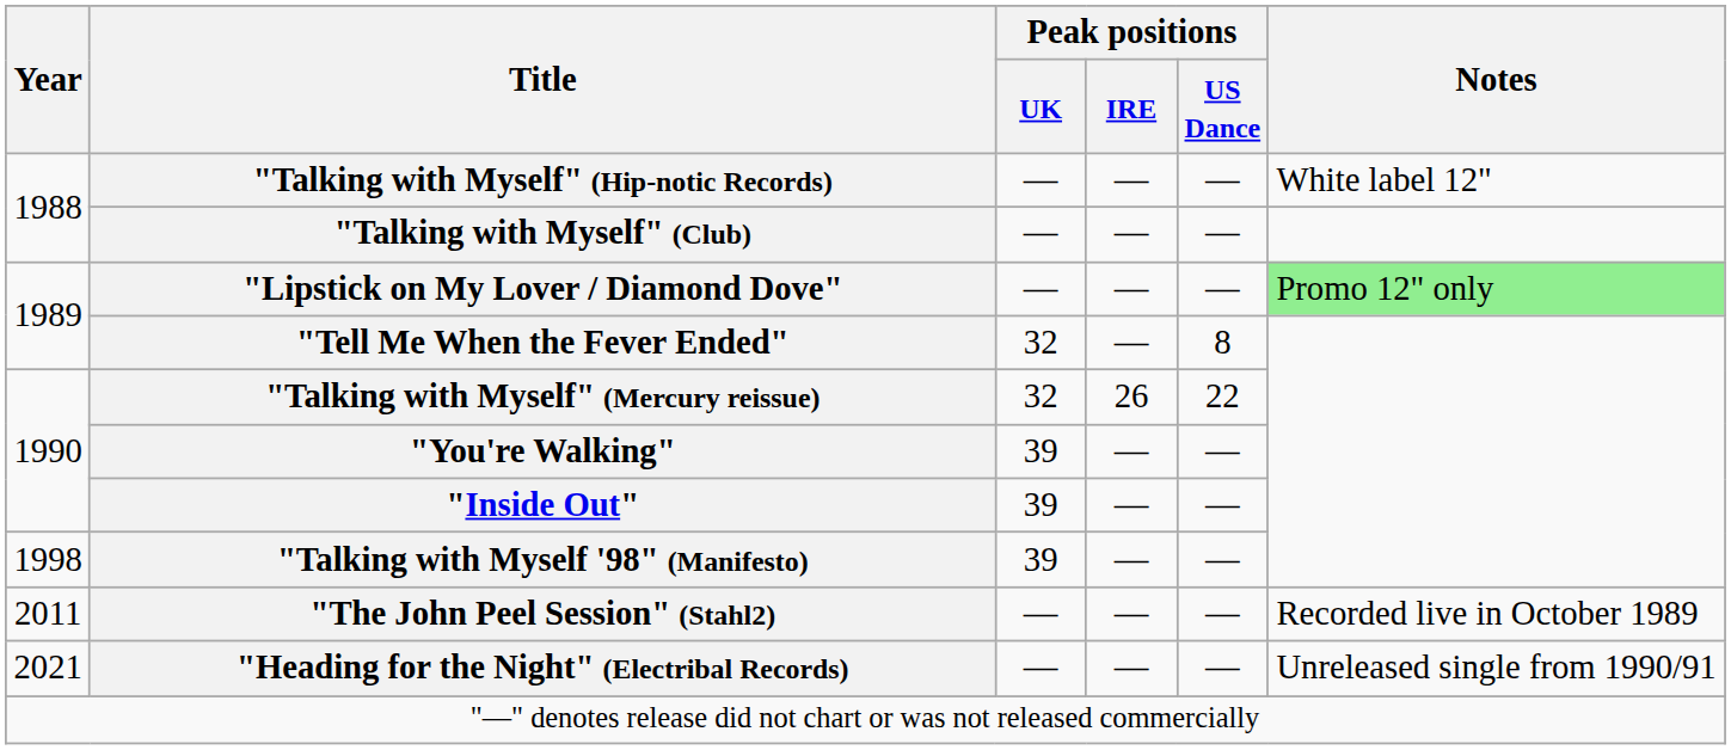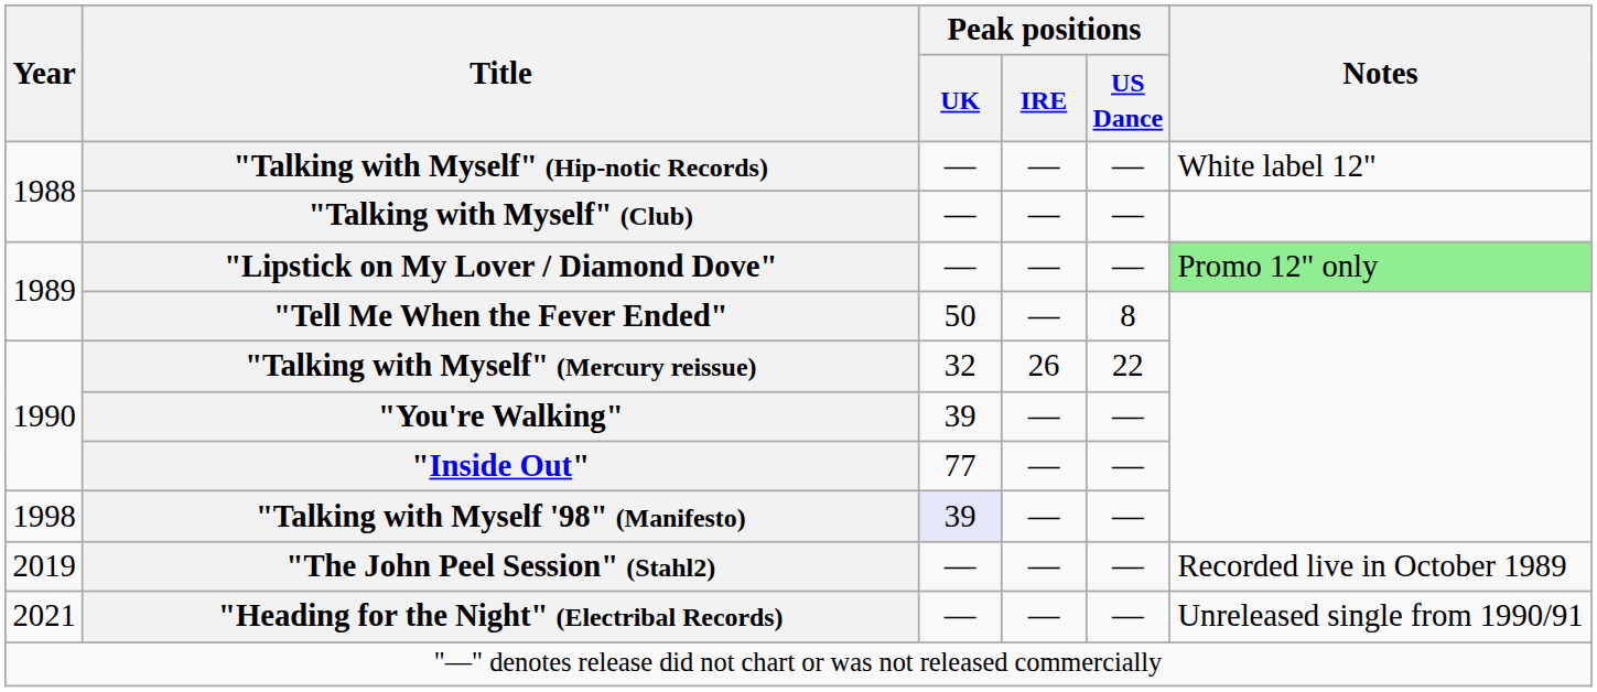 <table class="wikitable plainrowheaders" style="text-align:center;">
 <tr>
 <th rowspan="2">Year</th>
 <th rowspan="2" style="width:26em;">Title</th>
 <th colspan="3">Peak positions</th>
 <th rowspan="2">Notes</th>
 </tr>
 <tr>
 <th width="35"><small><a href='#'>UK</a></small><br></th>
 <th width="35"><small><a href='#'>IRE</a></small><br></th>
 <th width="35"><small><a href='#'>US Dance</a></small><br></th>
 </tr>
 <tr>
 <td rowspan="2">1988</td>
 <th scope="row">"Talking with Myself" <small>(Hip-notic Records)</small></th>
 <td>—</td>
 <td>—</td>
 <td>—</td>
 <td align="left">White label 12"</td>
 </tr>
 <tr>
 <th scope="row">"Talking with Myself" <small>(Club)</small></th>
 <td>—</td>
 <td>—</td>
 <td>—</td>
 </tr>
 <tr>
 <td rowspan="2">1989</td>
 <th scope="row">"Lipstick on My Lover / Diamond Dove"</th>
 <td>—</td>
 <td>—</td>
 <td>—</td>
 <td align="left" style="background: lightgreen;">Promo 12" only</td>
 </tr>
 <tr>
 <th scope="row">"Tell Me When the Fever Ended"</th>
-<td>32</td>
+<td>50</td>
 <td>—</td>
 <td>8</td>
 </tr>
 <tr>
 <td rowspan="3">1990</td>
 <th scope="row">"Talking with Myself" <small>(Mercury reissue)</small></th>
 <td>32</td>
 <td>26</td>
 <td>22</td>
 </tr>
 <tr>
 <th scope="row">"You're Walking"</th>
 <td>39</td>
 <td>—</td>
 <td>—</td>
 </tr>
 <tr>
 <th scope="row">"<a href='#'>Inside Out</a>"</th>
-<td>39</td>
+<td>77</td>
 <td>—</td>
 <td>—</td>
 </tr>
 <tr>
 <td>1998</td>
 <th scope="row">"Talking with Myself '98" <small>(Manifesto)</small></th>
-<td>39</td>
+<td style="background: lavender;">39</td>
 <td>—</td>
 <td>—</td>
 </tr>
 <tr>
-<td>2011</td>
+<td>2019</td>
 <th scope="row">"The John Peel Session" <small>(Stahl2)</small></th>
 <td>—</td>
 <td>—</td>
 <td>—</td>
 <td align="left">Recorded live in October 1989</td>
 </tr>
 <tr>
 <td>2021</td>
 <th scope="row">"Heading for the Night" <small>(Electribal Records)</small></th>
 <td>—</td>
 <td>—</td>
 <td>—</td>
 <td align="left">Unreleased single from 1990/91<br></td>
 </tr>
 <tr>
 <td align="center" colspan="15" style="font-size:85%">"—" denotes release did not chart or was not released commercially</td>
 </tr>
 </table>
